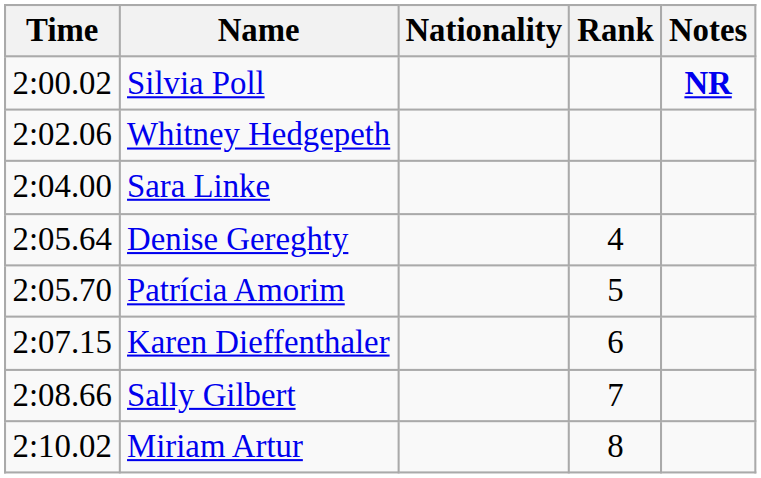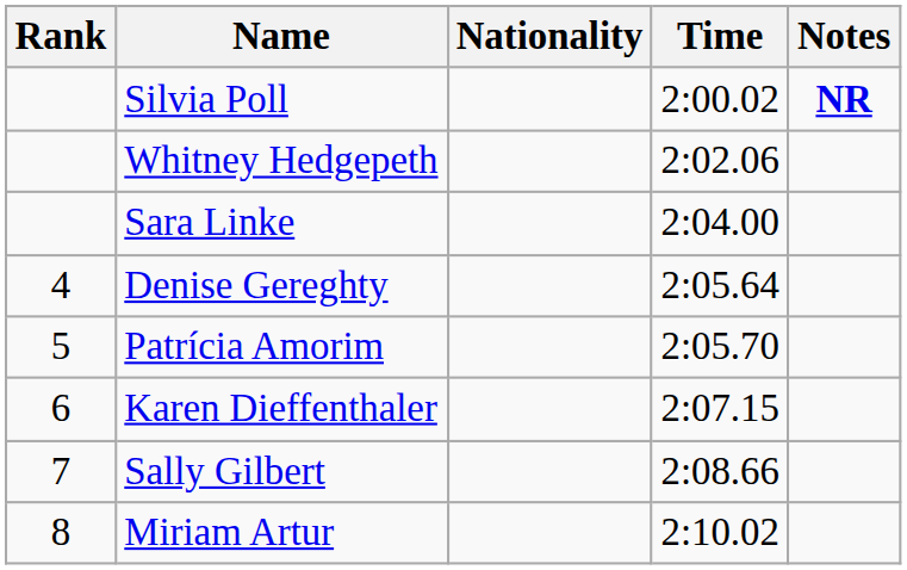 <table class="wikitable sortable" style="text-align:center">
 <tr>
-<th>Time</th>
+<th>Rank</th>
 <th>Name</th>
 <th>Nationality</th>
-<th>Rank</th>
+<th>Time</th>
 <th>Notes</th>
 </tr>
 <tr>
-<td>2:00.02</td>
+<td></td>
 <td align=left><a href='#'>Silvia Poll</a></td>
 <td align=left></td>
-<td></td>
+<td>2:00.02</td>
 <td><strong><a href='#'>NR</a></strong></td>
 </tr>
 <tr>
-<td>2:02.06</td>
+<td></td>
 <td align=left><a href='#'>Whitney Hedgepeth</a></td>
 <td align=left></td>
-<td></td>
+<td>2:02.06</td>
 <td></td>
 </tr>
 <tr>
-<td>2:04.00</td>
+<td></td>
 <td align=left><a href='#'>Sara Linke</a></td>
 <td align=left></td>
-<td></td>
+<td>2:04.00</td>
 <td></td>
 </tr>
 <tr>
-<td>2:05.64</td>
+<td>4</td>
 <td align=left><a href='#'>Denise Gereghty</a></td>
 <td align=left></td>
-<td>4</td>
+<td>2:05.64</td>
 <td></td>
 </tr>
 <tr>
-<td>2:05.70</td>
+<td>5</td>
 <td align=left><a href='#'>Patrícia Amorim</a></td>
 <td align=left></td>
-<td>5</td>
+<td>2:05.70</td>
 <td></td>
 </tr>
 <tr>
-<td>2:07.15</td>
+<td>6</td>
 <td align=left><a href='#'>Karen Dieffenthaler</a></td>
 <td align=left></td>
-<td>6</td>
+<td>2:07.15</td>
 <td></td>
 </tr>
 <tr>
-<td>2:08.66</td>
+<td>7</td>
 <td align=left><a href='#'>Sally Gilbert</a></td>
 <td align=left></td>
-<td>7</td>
+<td>2:08.66</td>
 <td></td>
 </tr>
 <tr>
-<td>2:10.02</td>
+<td>8</td>
 <td align=left><a href='#'>Miriam Artur</a></td>
 <td align=left></td>
-<td>8</td>
+<td>2:10.02</td>
 <td></td>
 </tr>
 </table>
